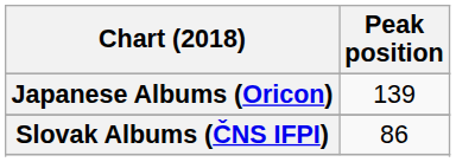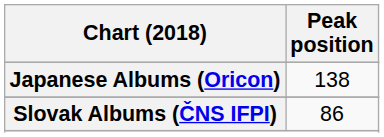 <table class="wikitable sortable plainrowheaders" style="text-align:center">
 <tr>
 <th scope="col">Chart (2018)</th>
 <th scope="col">Peak<br> position</th>
 </tr>
 <tr>
 </tr>
 <tr>
 </tr>
 <tr>
 </tr>
 <tr>
 </tr>
 <tr>
 </tr>
 <tr>
 </tr>
 <tr>
 </tr>
 <tr>
 </tr>
 <tr>
 </tr>
 <tr>
 </tr>
 <tr>
 </tr>
 <tr>
 </tr>
 <tr>
 <th scope="row">Japanese Albums (<a href='#'>Oricon</a>)</th>
-<td>139</td>
+<td>138</td>
 </tr>
 <tr>
 </tr>
 <tr>
 </tr>
 <tr>
 <th scope="row">Slovak Albums (<a href='#'>ČNS IFPI</a>)</th>
 <td>86</td>
 </tr>
 <tr>
 </tr>
 <tr>
 </tr>
 <tr>
 </tr>
 <tr>
 </tr>
 </table>
